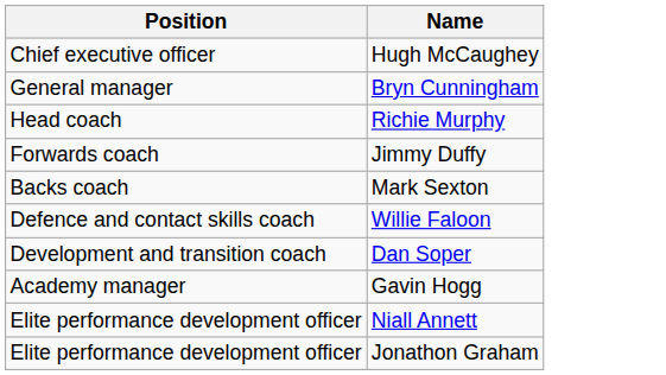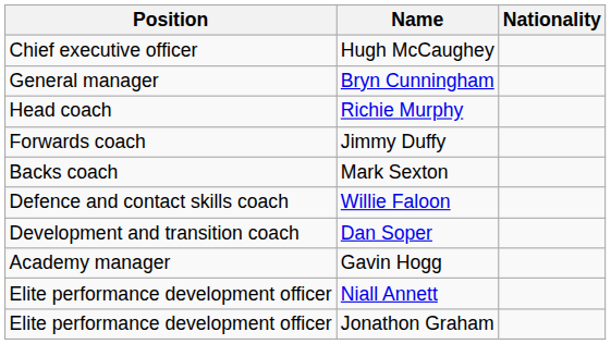 <table class="wikitable">
 <tr>
 <th>Position</th>
 <th>Name</th>
+<th>Nationality</th>
 </tr>
 <tr>
 <td>Chief executive officer</td>
 <td>Hugh McCaughey</td>
+<td></td>
 </tr>
 <tr>
 <td>General manager</td>
 <td><a href='#'>Bryn Cunningham</a></td>
+<td></td>
 </tr>
 <tr>
 <td>Head coach</td>
 <td><a href='#'>Richie Murphy</a></td>
+<td></td>
 </tr>
 <tr>
 <td>Forwards coach</td>
 <td>Jimmy Duffy</td>
+<td></td>
 </tr>
 <tr>
 <td>Backs coach</td>
 <td>Mark Sexton</td>
+<td></td>
 </tr>
 <tr>
 <td>Defence and contact skills coach</td>
 <td><a href='#'>Willie Faloon</a></td>
+<td></td>
 </tr>
 <tr>
 <td>Development and transition coach</td>
 <td><a href='#'>Dan Soper</a></td>
+<td></td>
 </tr>
 <tr>
 <td>Academy manager</td>
 <td>Gavin Hogg</td>
+<td></td>
 </tr>
 <tr>
 <td>Elite performance development officer</td>
 <td><a href='#'>Niall Annett</a></td>
+<td></td>
 </tr>
 <tr>
 <td>Elite performance development officer</td>
 <td>Jonathon Graham</td>
+<td></td>
 </tr>
 </table>
